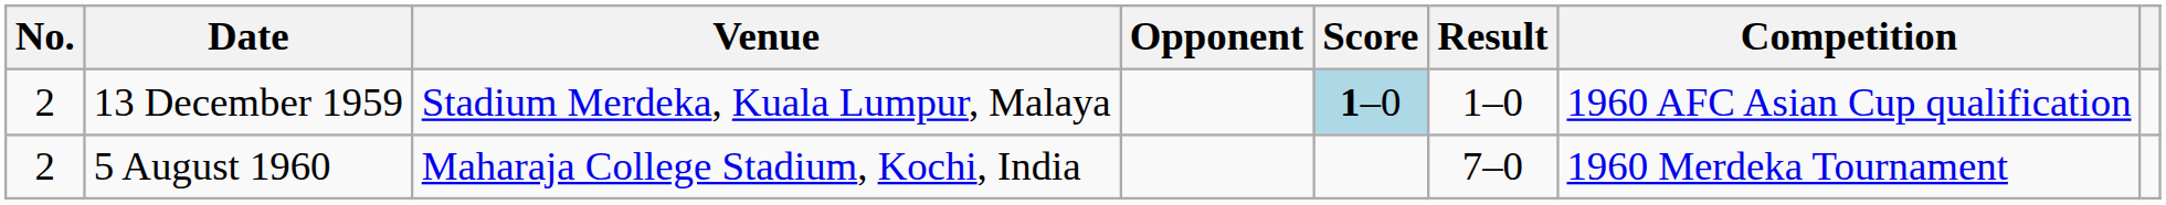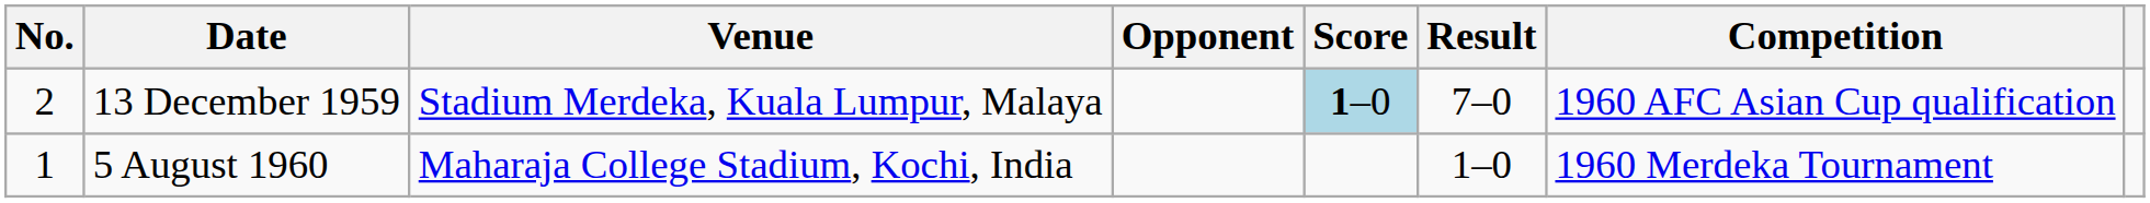 <table class="wikitable plainrowheaders sortable">
 <tr>
 <th scope="col">No.</th>
 <th scope="col">Date</th>
 <th scope="col">Venue</th>
 <th scope="col">Opponent</th>
 <th scope="col">Score</th>
 <th scope="col">Result</th>
 <th scope="col">Competition</th>
 <th scope="col" class="unsortable"></th>
 </tr>
 <tr>
 <td align="center">2</td>
 <td>13 December 1959</td>
 <td><a href='#'>Stadium Merdeka</a>, <a href='#'>Kuala Lumpur</a>, Malaya</td>
 <td></td>
 <td align="center" style="background: lightblue;"><strong>1</strong>–0</td>
-<td align="center">1–0</td>
+<td align="center">7–0</td>
 <td><a href='#'>1960 AFC Asian Cup qualification</a></td>
 <td></td>
 </tr>
 <tr>
-<td align="center">2</td>
+<td align="center">1</td>
 <td>5 August 1960</td>
 <td><a href='#'>Maharaja College Stadium</a>, <a href='#'>Kochi</a>, India</td>
 <td></td>
 <td align="center"></td>
-<td align="center">7–0</td>
+<td align="center">1–0</td>
 <td><a href='#'>1960 Merdeka Tournament</a></td>
 <td></td>
 </tr>
 </table>
